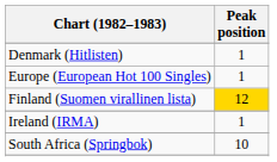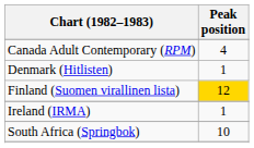 <table class="wikitable sortable">
 <tr>
 <th>Chart (1982–1983)</th>
 <th>Peak<br>position</th>
 </tr>
 <tr>
 </tr>
 <tr>
 </tr>
 <tr>
 </tr>
 <tr>
 </tr>
 <tr>
-<td>Denmark (<a href='#'>Hitlisten</a>)</td>
-<td align="center">1</td>
+<td>Canada Adult Contemporary (<em><a href='#'>RPM</a></em>)</td>
+<td align="center">4</td>
 </tr>
 <tr>
-<td>Europe (<a href='#'>European Hot 100 Singles</a>) </td>
+<td>Denmark (<a href='#'>Hitlisten</a>)</td>
 <td align="center">1</td>
 </tr>
 <tr>
 <td>Finland (<a href='#'>Suomen virallinen lista</a>)</td>
 <td align="center" style="background: gold;">12</td>
 </tr>
 <tr>
 </tr>
 <tr>
 <td>Ireland (<a href='#'>IRMA</a>)</td>
 <td align="center">1</td>
 </tr>
 <tr>
 </tr>
 <tr>
 </tr>
 <tr>
 </tr>
 <tr>
 <td>South Africa (<a href='#'>Springbok</a>)</td>
 <td align="center">10</td>
 </tr>
 <tr>
 </tr>
 <tr>
 </tr>
 <tr>
 </tr>
 <tr>
 </tr>
 <tr>
 </tr>
 <tr>
 </tr>
 <tr>
 </tr>
 <tr>
 </tr>
 <tr>
 </tr>
 </table>
